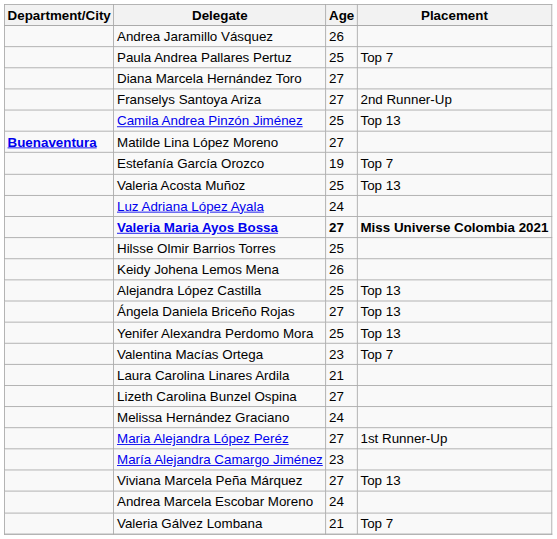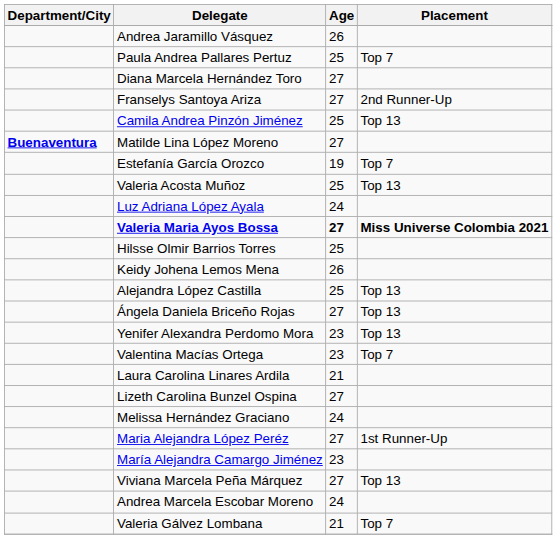 <table class="wikitable sortable" style="font-size: 95%;">
 <tr>
 <th>Department/City</th>
 <th>Delegate</th>
 <th>Age</th>
 <th>Placement</th>
 </tr>
 <tr>
 </tr>
 <tr>
 <td><strong></strong></td>
 <td>Andrea Jaramillo Vásquez</td>
 <td>26</td>
 <td></td>
 </tr>
 <tr>
 <td><strong></strong></td>
 <td>Paula Andrea Pallares Pertuz</td>
 <td>25</td>
 <td>Top 7</td>
 </tr>
 <tr>
 <td><strong></strong></td>
 <td>Diana Marcela Hernández Toro</td>
 <td>27</td>
 <td></td>
 </tr>
 <tr>
 <td><strong></strong></td>
 <td>Franselys Santoya Ariza</td>
 <td>27</td>
 <td>2nd Runner-Up</td>
 </tr>
 <tr>
 <td><strong></strong></td>
 <td><a href='#'>Camila Andrea Pinzón Jiménez</a></td>
 <td>25</td>
 <td>Top 13</td>
 </tr>
 <tr>
 <td><strong> <a href='#'>Buenaventura</a></strong></td>
 <td>Matilde Lina López Moreno</td>
 <td>27</td>
 <td></td>
 </tr>
 <tr>
 <td><strong></strong></td>
 <td>Estefanía García Orozco</td>
 <td>19</td>
 <td>Top 7</td>
 </tr>
 <tr>
 <td><strong></strong></td>
 <td>Valeria Acosta Muñoz</td>
 <td>25</td>
 <td>Top 13</td>
 </tr>
 <tr>
 <td><strong></strong></td>
 <td><a href='#'>Luz Adriana López Ayala</a></td>
 <td>24</td>
 <td></td>
 </tr>
 <tr>
 <td><strong></strong></td>
 <td><strong><a href='#'>Valeria Maria Ayos Bossa</a></strong></td>
 <td><strong>27</strong></td>
 <td><strong>Miss Universe Colombia 2021</strong></td>
 </tr>
 <tr>
 <td><strong></strong></td>
 <td>Hilsse Olmir Barrios Torres</td>
 <td>25</td>
 <td></td>
 </tr>
 <tr>
 <td><strong></strong></td>
 <td>Keidy Johena Lemos Mena</td>
 <td>26</td>
 <td></td>
 </tr>
 <tr>
 <td><strong></strong></td>
 <td>Alejandra López Castilla</td>
 <td>25</td>
 <td>Top 13</td>
 </tr>
 <tr>
 <td><strong></strong></td>
 <td>Ángela Daniela Briceño Rojas</td>
 <td>27</td>
 <td>Top 13</td>
 </tr>
 <tr>
 <td><strong></strong></td>
 <td>Yenifer Alexandra Perdomo Mora</td>
-<td>25</td>
+<td>23</td>
 <td>Top 13</td>
 </tr>
 <tr>
 <td><strong></strong></td>
 <td>Valentina Macías Ortega</td>
 <td>23</td>
 <td>Top 7</td>
 </tr>
 <tr>
 <td><strong></strong></td>
 <td>Laura Carolina Linares Ardila</td>
 <td>21</td>
 <td></td>
 </tr>
 <tr>
 <td><strong></strong></td>
 <td>Lizeth Carolina Bunzel Ospina</td>
 <td>27</td>
 <td></td>
 </tr>
 <tr>
 <td><strong></strong></td>
 <td>Melissa Hernández Graciano</td>
 <td>24</td>
 <td></td>
 </tr>
 <tr>
 <td><strong></strong></td>
 <td><a href='#'>Maria Alejandra López Peréz</a></td>
 <td>27</td>
 <td>1st Runner-Up</td>
 </tr>
 <tr>
 <td><strong></strong></td>
 <td><a href='#'>María Alejandra Camargo Jiménez</a></td>
 <td>23</td>
 <td></td>
 </tr>
 <tr>
 <td><strong></strong></td>
 <td>Viviana Marcela Peña Márquez</td>
 <td>27</td>
 <td>Top 13</td>
 </tr>
 <tr>
 <td><strong></strong></td>
 <td>Andrea Marcela Escobar Moreno</td>
 <td>24</td>
 <td></td>
 </tr>
 <tr>
 <td><strong></strong></td>
 <td>Valeria Gálvez Lombana</td>
 <td>21</td>
 <td>Top 7</td>
 </tr>
 <tr>
 </tr>
 </table>
